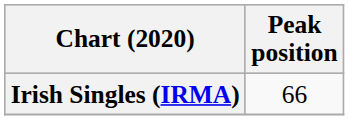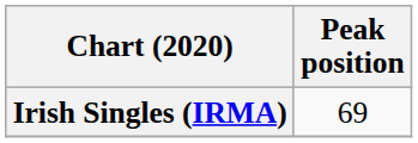 <table class="wikitable sortable plainrowheaders" style="text-align:center">
 <tr>
 <th scope="col">Chart (2020)</th>
 <th scope="col">Peak<br> position</th>
 </tr>
 <tr>
 <th scope="row">Irish Singles (<a href='#'>IRMA</a>)</th>
-<td>66</td>
+<td>69</td>
 </tr>
 <tr>
 </tr>
 </table>
